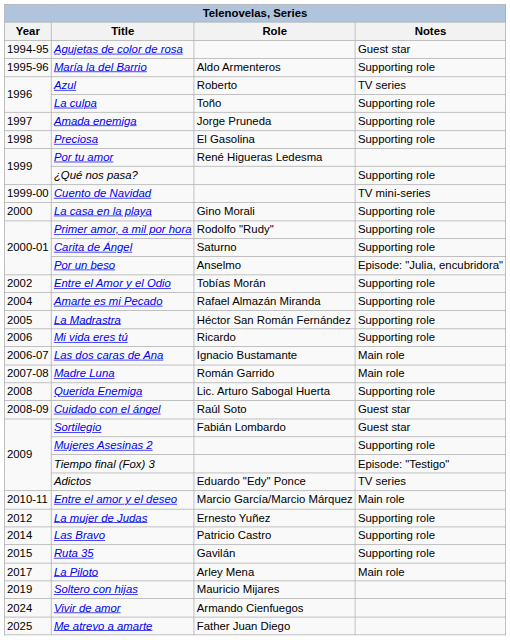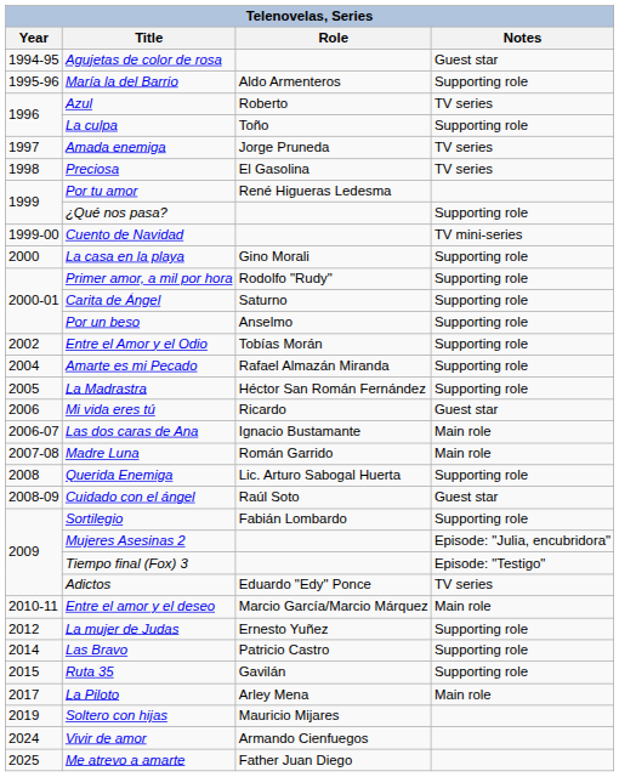 <table class="wikitable">
 <tr>
 <th colspan="5" style="background:LightSteelBlue;">Telenovelas, Series</th>
 </tr>
 <tr>
 <th>Year</th>
 <th>Title</th>
 <th>Role</th>
 <th>Notes</th>
 </tr>
 <tr>
 <td>1994-95</td>
 <td><em><a href='#'>Agujetas de color de rosa</a></em></td>
 <td></td>
 <td>Guest star</td>
 </tr>
 <tr>
 <td>1995-96</td>
 <td><em><a href='#'>María la del Barrio</a></em></td>
 <td>Aldo Armenteros</td>
 <td>Supporting role</td>
 </tr>
 <tr>
 <td rowspan=2>1996</td>
 <td><em><a href='#'>Azul</a></em></td>
 <td>Roberto</td>
 <td>TV series</td>
 </tr>
 <tr>
 <td><em><a href='#'>La culpa</a></em></td>
 <td>Toño</td>
 <td>Supporting role</td>
 </tr>
 <tr>
 <td>1997</td>
 <td><em><a href='#'>Amada enemiga</a></em></td>
 <td>Jorge Pruneda</td>
-<td>Supporting role</td>
+<td>TV series</td>
 </tr>
 <tr>
 <td>1998</td>
 <td><em><a href='#'>Preciosa</a></em></td>
 <td>El Gasolina</td>
-<td>Supporting role</td>
+<td>TV series</td>
 </tr>
 <tr>
 <td rowspan=2>1999</td>
 <td><em><a href='#'>Por tu amor</a></em></td>
 <td>René Higueras Ledesma</td>
 <td></td>
 </tr>
 <tr>
 <td><em>¿Qué nos pasa?</em></td>
 <td></td>
 <td>Supporting role</td>
 </tr>
 <tr>
 <td>1999-00</td>
 <td><em><a href='#'>Cuento de Navidad</a></em></td>
 <td></td>
 <td>TV mini-series</td>
 </tr>
 <tr>
 <td>2000</td>
 <td><em><a href='#'>La casa en la playa</a></em></td>
 <td>Gino Morali</td>
 <td>Supporting role</td>
 </tr>
 <tr>
 <td rowspan=3>2000-01</td>
 <td><em><a href='#'>Primer amor, a mil por hora</a></em></td>
 <td>Rodolfo "Rudy"</td>
 <td>Supporting role</td>
 </tr>
 <tr>
 <td><em><a href='#'>Carita de Ángel</a></em></td>
 <td>Saturno</td>
 <td>Supporting role</td>
 </tr>
 <tr>
 <td><em><a href='#'>Por un beso</a></em></td>
 <td>Anselmo</td>
-<td>Episode: "Julia, encubridora"</td>
+<td>Supporting role</td>
 </tr>
 <tr>
 <td>2002</td>
 <td><em><a href='#'>Entre el Amor y el Odio</a></em></td>
 <td>Tobías Morán</td>
 <td>Supporting role</td>
 </tr>
 <tr>
 <td>2004</td>
 <td><em><a href='#'>Amarte es mi Pecado</a></em></td>
 <td>Rafael Almazán Miranda</td>
 <td>Supporting role</td>
 </tr>
 <tr>
 <td>2005</td>
 <td><em><a href='#'>La Madrastra</a></em></td>
 <td>Héctor San Román Fernández</td>
 <td>Supporting role</td>
 </tr>
 <tr>
 <td>2006</td>
 <td><em><a href='#'>Mi vida eres tú</a></em></td>
 <td>Ricardo</td>
-<td>Supporting role</td>
+<td>Guest star</td>
 </tr>
 <tr>
 <td>2006-07</td>
 <td><em><a href='#'>Las dos caras de Ana</a></em></td>
 <td>Ignacio Bustamante</td>
 <td>Main role</td>
 </tr>
 <tr>
 <td>2007-08</td>
 <td><em><a href='#'>Madre Luna</a></em></td>
 <td>Román Garrido</td>
 <td>Main role</td>
 </tr>
 <tr>
 <td>2008</td>
 <td><em><a href='#'>Querida Enemiga</a></em></td>
 <td>Lic. Arturo Sabogal Huerta</td>
 <td>Supporting role</td>
 </tr>
 <tr>
 <td>2008-09</td>
 <td><em><a href='#'>Cuidado con el ángel</a></em></td>
 <td>Raúl Soto</td>
 <td>Guest star</td>
 </tr>
 <tr>
 <td rowspan=4>2009</td>
 <td><em><a href='#'>Sortilegio</a></em></td>
 <td>Fabián Lombardo</td>
-<td>Guest star</td>
+<td>Supporting role</td>
 </tr>
 <tr>
 <td><em><a href='#'>Mujeres Asesinas 2</a></em></td>
 <td></td>
-<td>Supporting role</td>
+<td>Episode: "Julia, encubridora"</td>
 </tr>
 <tr>
 <td><em>Tiempo final (Fox) 3</em></td>
 <td></td>
 <td>Episode: "Testigo"</td>
 </tr>
 <tr>
 <td><em>Adictos </em></td>
 <td>Eduardo "Edy" Ponce</td>
 <td>TV series</td>
 </tr>
 <tr>
 <td>2010-11</td>
 <td><em><a href='#'>Entre el amor y el deseo</a></em></td>
 <td>Marcio García/Marcio Márquez</td>
 <td>Main role</td>
 </tr>
 <tr>
 <td>2012</td>
 <td><em><a href='#'>La mujer de Judas</a></em></td>
 <td>Ernesto Yuñez</td>
 <td>Supporting role</td>
 </tr>
 <tr>
 <td>2014</td>
 <td><em><a href='#'>Las Bravo</a></em></td>
 <td>Patricio Castro</td>
 <td>Supporting role</td>
 </tr>
 <tr>
 <td>2015</td>
 <td><em><a href='#'>Ruta 35</a></em></td>
 <td>Gavilán</td>
 <td>Supporting role</td>
 </tr>
 <tr>
 <td>2017</td>
 <td><em><a href='#'>La Piloto</a></em></td>
 <td>Arley Mena</td>
 <td>Main role</td>
 </tr>
 <tr>
 <td>2019</td>
 <td><em><a href='#'>Soltero con hijas</a></em></td>
 <td>Mauricio Mijares</td>
 <td></td>
 </tr>
 <tr>
 <td>2024</td>
 <td><em><a href='#'>Vivir de amor</a></em></td>
 <td>Armando Cienfuegos</td>
 <td></td>
 </tr>
 <tr>
 <td>2025</td>
 <td><em><a href='#'>Me atrevo a amarte</a></em></td>
 <td>Father Juan Diego</td>
 <td></td>
 </tr>
 </table>
